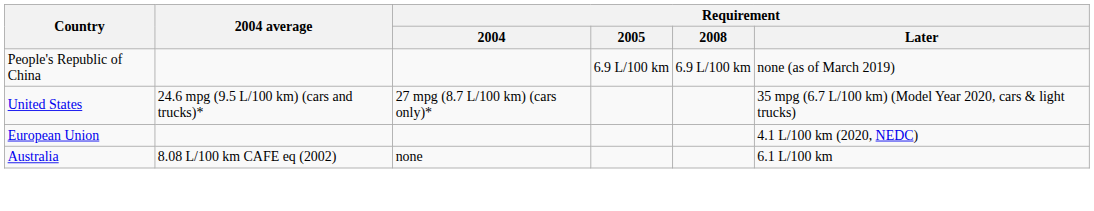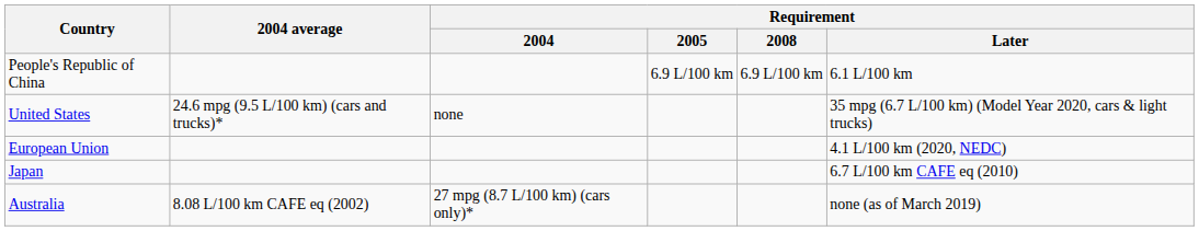 <table class="wikitable">
 <tr>
 <th rowspan=2>Country</th>
 <th rowspan=2>2004 average</th>
 <th colspan=4>Requirement</th>
 </tr>
 <tr>
 <th>2004</th>
 <th>2005</th>
 <th>2008</th>
 <th>Later</th>
 </tr>
 <tr>
 <td>People's Republic of China</td>
 <td></td>
 <td></td>
 <td>6.9 L/100 km</td>
 <td>6.9 L/100 km</td>
-<td>none (as of March 2019)</td>
+<td>6.1 L/100 km</td>
 </tr>
 <tr>
 <td><a href='#'>United States</a></td>
 <td>24.6 mpg (9.5 L/100 km) (cars and trucks)*</td>
-<td>27 mpg (8.7 L/100 km) (cars only)*</td>
+<td>none</td>
 <td></td>
 <td></td>
 <td>35 mpg (6.7 L/100 km) (Model Year 2020, cars & light trucks)</td>
 </tr>
 <tr>
 <td><a href='#'>European Union</a></td>
 <td></td>
 <td></td>
 <td></td>
 <td></td>
 <td>4.1 L/100 km (2020, <a href='#'>NEDC</a>)</td>
 </tr>
 <tr>
+<td><a href='#'>Japan</a></td>
+<td></td>
+<td></td>
+<td></td>
+<td></td>
+<td>6.7 L/100 km <a href='#'>CAFE</a> eq (2010)</td>
+</tr>
+<tr>
 <td><a href='#'>Australia</a></td>
 <td>8.08 L/100 km CAFE eq (2002)</td>
-<td>none</td>
+<td>27 mpg (8.7 L/100 km) (cars only)*</td>
 <td></td>
 <td></td>
-<td>6.1 L/100 km</td>
+<td>none (as of March 2019)</td>
 </tr>
 </table>
